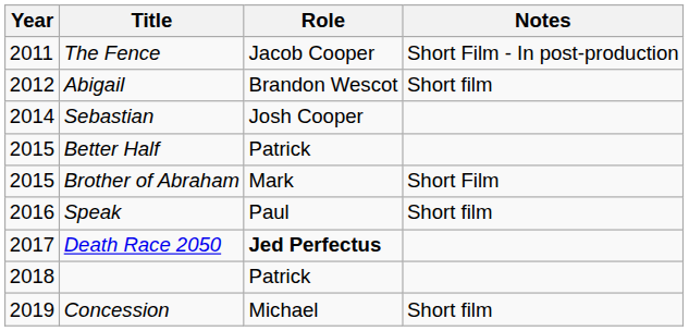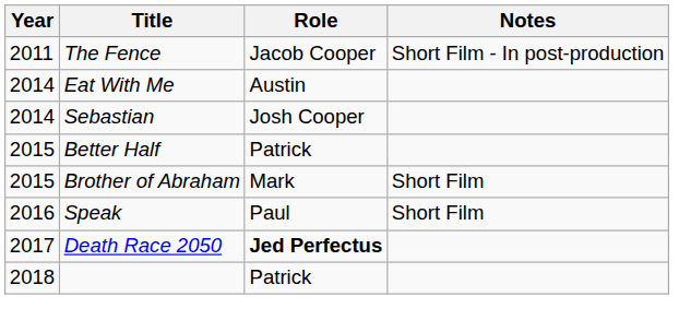 <table class="wikitable sortable">
 <tr>
 <th>Year</th>
 <th>Title</th>
 <th>Role</th>
 <th class="unsortable">Notes</th>
 </tr>
 <tr>
 <td>2011</td>
 <td><em>The Fence</em></td>
 <td>Jacob Cooper</td>
 <td>Short Film - In post-production</td>
 </tr>
 <tr>
-<td>2012</td>
-<td><em>Abigail</em></td>
-<td>Brandon Wescot</td>
-<td>Short film</td>
+<td>2014</td>
+<td><em>Eat With Me</em></td>
+<td>Austin</td>
+<td></td>
 </tr>
 <tr>
 <td>2014</td>
 <td><em>Sebastian</em></td>
 <td>Josh Cooper</td>
 <td></td>
 </tr>
 <tr>
 <td>2015</td>
 <td><em>Better Half</em></td>
 <td>Patrick</td>
 <td></td>
 </tr>
 <tr>
 <td>2015</td>
 <td><em>Brother of Abraham</em></td>
 <td>Mark</td>
 <td>Short Film</td>
 </tr>
 <tr>
 <td>2016</td>
 <td><em>Speak</em></td>
 <td>Paul</td>
-<td>Short film</td>
+<td>Short Film</td>
 </tr>
 <tr>
 <td>2017</td>
 <td><em><a href='#'>Death Race 2050</a></em></td>
 <td><strong>Jed Perfectus</strong></td>
 <td></td>
 </tr>
 <tr>
 <td>2018</td>
 <td><em></em></td>
 <td>Patrick</td>
 <td></td>
 </tr>
-<tr>
-<td>2019</td>
-<td><em>Concession</em></td>
-<td>Michael</td>
-<td>Short film</td>
-</tr>
 </table>
